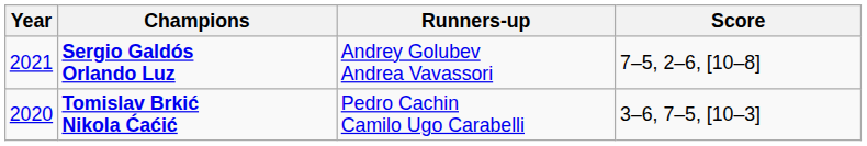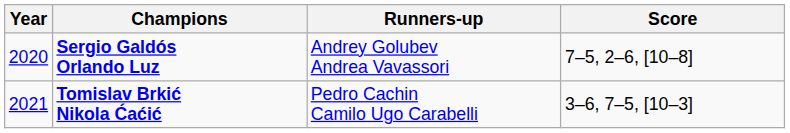 <table class="wikitable" style="font-size:90%">
 <tr>
 <th>Year</th>
 <th width="200">Champions</th>
 <th width="200">Runners-up</th>
 <th width="175">Score</th>
 </tr>
 <tr>
-<td><a href='#'>2021</a></td>
+<td><a href='#'>2020</a></td>
 <td> <strong><a href='#'>Sergio Galdós</a></strong><br> <strong><a href='#'>Orlando Luz</a></strong></td>
 <td> <a href='#'>Andrey Golubev</a><br> <a href='#'>Andrea Vavassori</a></td>
 <td>7–5, 2–6, [10–8]</td>
 </tr>
 <tr>
-<td><a href='#'>2020</a></td>
+<td><a href='#'>2021</a></td>
 <td> <strong><a href='#'>Tomislav Brkić</a></strong><br> <strong><a href='#'>Nikola Ćaćić</a></strong></td>
 <td> <a href='#'>Pedro Cachin</a><br> <a href='#'>Camilo Ugo Carabelli</a></td>
 <td>3–6, 7–5, [10–3]</td>
 </tr>
 </table>
